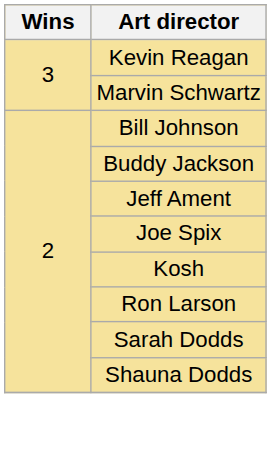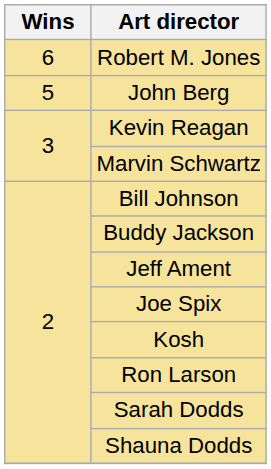 <table class="wikitable" rowspan=2 border="2" cellpadding="4" style="text-align: center; background: #f6e39c">
 <tr>
 <th scope="col" width="55">Wins</th>
 <th scope="col" align="center">Art director</th>
+</tr>
+<tr>
+<td>6</td>
+<td>Robert M. Jones</td>
+</tr>
+<tr>
+<td>5</td>
+<td>John Berg</td>
 </tr>
 <tr>
 <td rowspan=2 style="text-align:center">3</td>
 <td>Kevin Reagan</td>
 </tr>
 <tr>
 <td>Marvin Schwartz</td>
 </tr>
 <tr>
 <td rowspan=8 style="text-align:center">2</td>
 <td>Bill Johnson</td>
 </tr>
 <tr>
 <td>Buddy Jackson</td>
 </tr>
 <tr>
 <td>Jeff Ament</td>
 </tr>
 <tr>
 <td>Joe Spix</td>
 </tr>
 <tr>
 <td>Kosh</td>
 </tr>
 <tr>
 <td>Ron Larson</td>
 </tr>
 <tr>
 <td>Sarah Dodds</td>
 </tr>
 <tr>
 <td>Shauna Dodds</td>
 </tr>
 <tr>
 </tr>
 </table>
